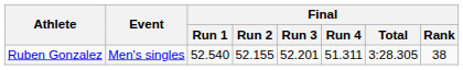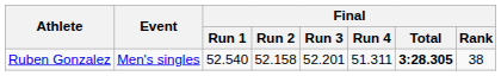 <table class="wikitable">
 <tr>
 <th rowspan="2">Athlete</th>
 <th rowspan="2">Event</th>
 <th colspan="6">Final</th>
 </tr>
 <tr>
 <th>Run 1</th>
 <th>Run 2</th>
 <th>Run 3</th>
 <th>Run 4</th>
 <th>Total</th>
 <th>Rank</th>
 </tr>
 <tr>
 <td><a href='#'>Ruben Gonzalez</a></td>
 <td><a href='#'>Men's singles</a></td>
 <td align="center">52.540</td>
-<td align="center">52.155</td>
+<td align="center">52.158</td>
 <td align="center">52.201</td>
 <td align="center">51.311</td>
-<td align="center">3:28.305</td>
+<td align="center"><strong>3:28.305</strong></td>
 <td align="center">38</td>
 </tr>
 </table>
